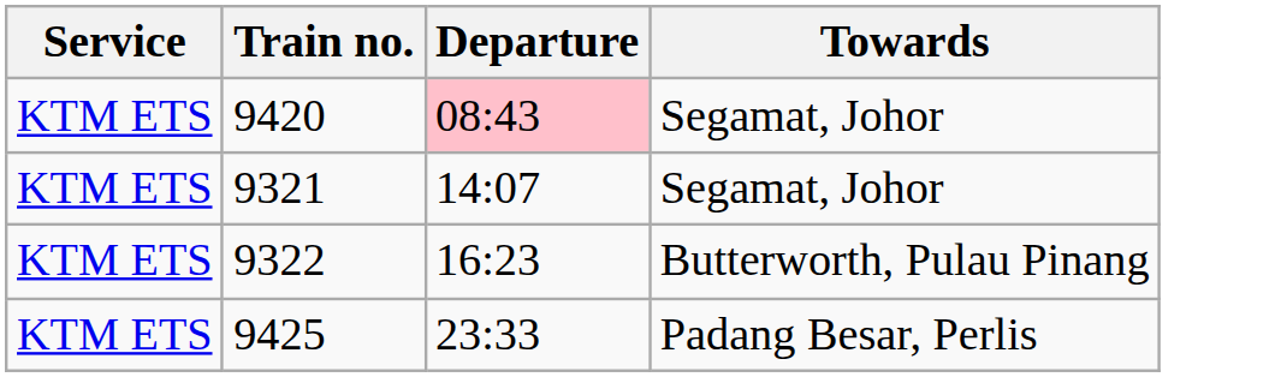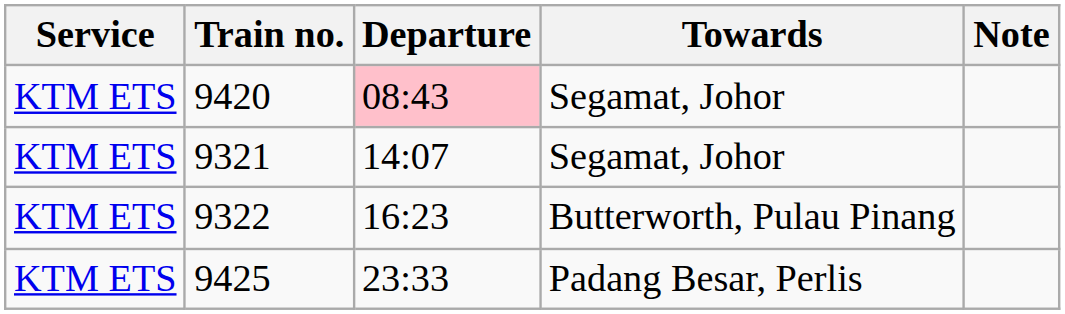 <table class="wikitable">
 <tr>
 <th>Service</th>
 <th>Train no.</th>
 <th>Departure</th>
 <th>Towards</th>
+<th>Note</th>
 </tr>
 <tr>
 <td><a href='#'>KTM ETS</a></td>
 <td>9420</td>
 <td style="background: pink;">08:43</td>
 <td>Segamat, Johor</td>
+<td></td>
 </tr>
 <tr>
 <td><a href='#'>KTM ETS</a></td>
 <td>9321</td>
 <td>14:07</td>
 <td>Segamat, Johor</td>
+<td></td>
 </tr>
 <tr>
 <td><a href='#'>KTM ETS</a></td>
 <td>9322</td>
 <td>16:23</td>
 <td>Butterworth, Pulau Pinang</td>
+<td></td>
 </tr>
 <tr>
 <td><a href='#'>KTM ETS</a></td>
 <td>9425</td>
 <td>23:33</td>
 <td>Padang Besar, Perlis</td>
+<td></td>
 </tr>
 </table>
